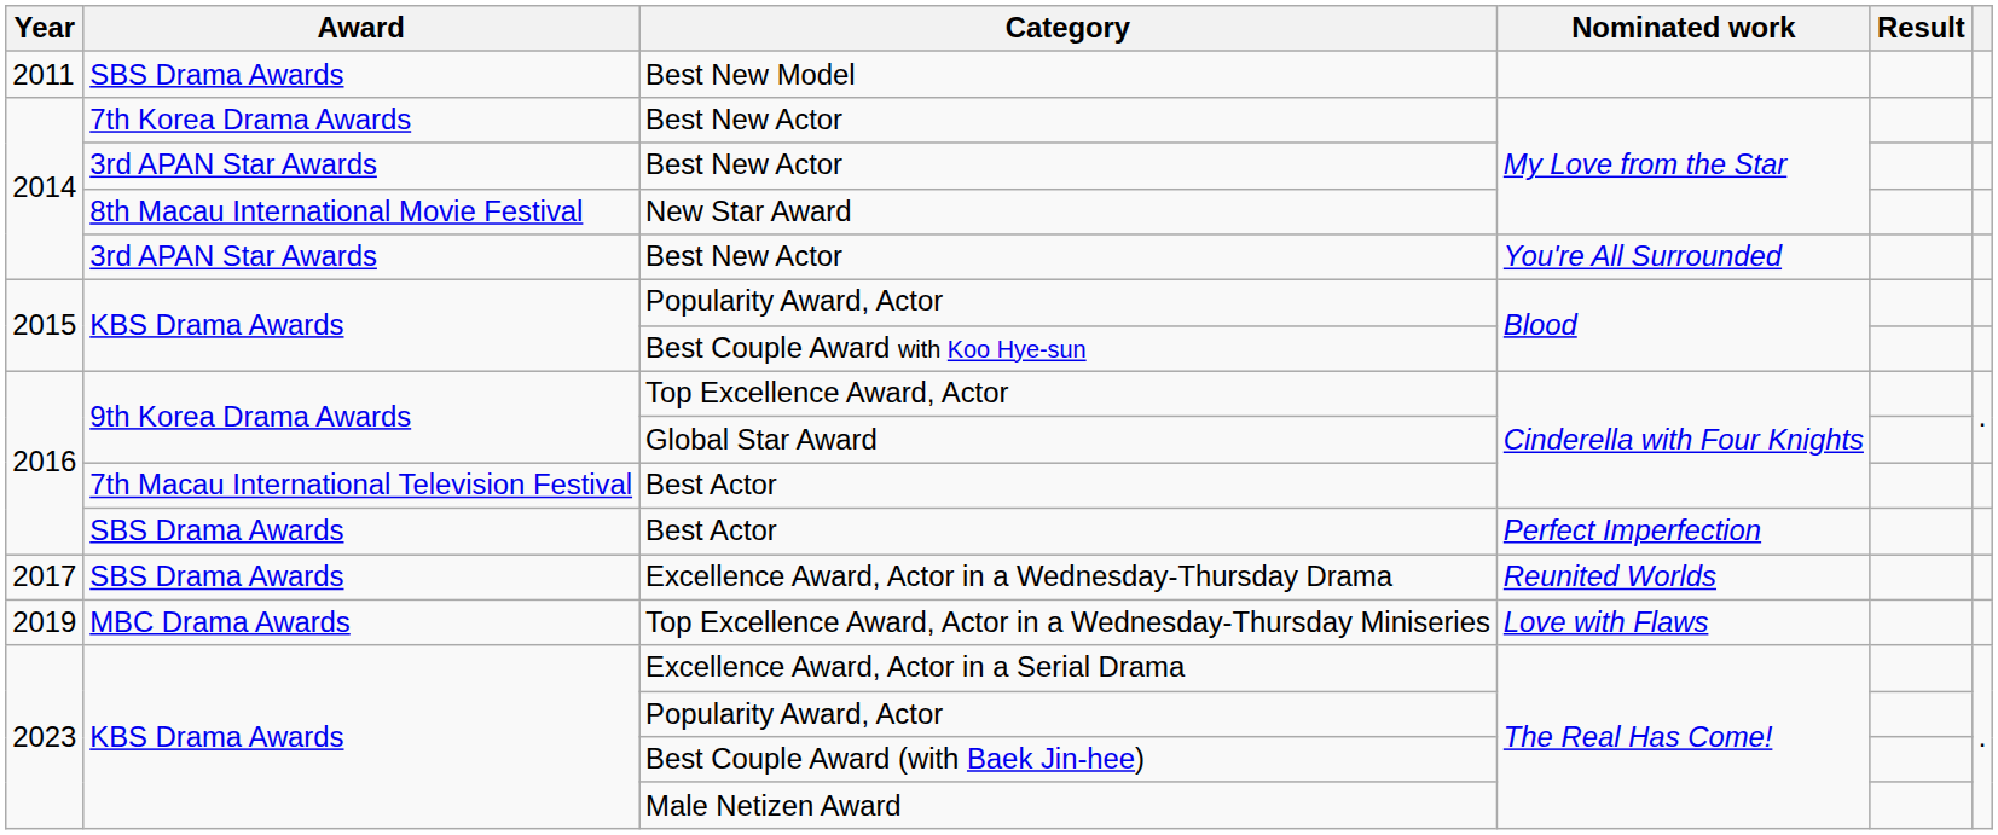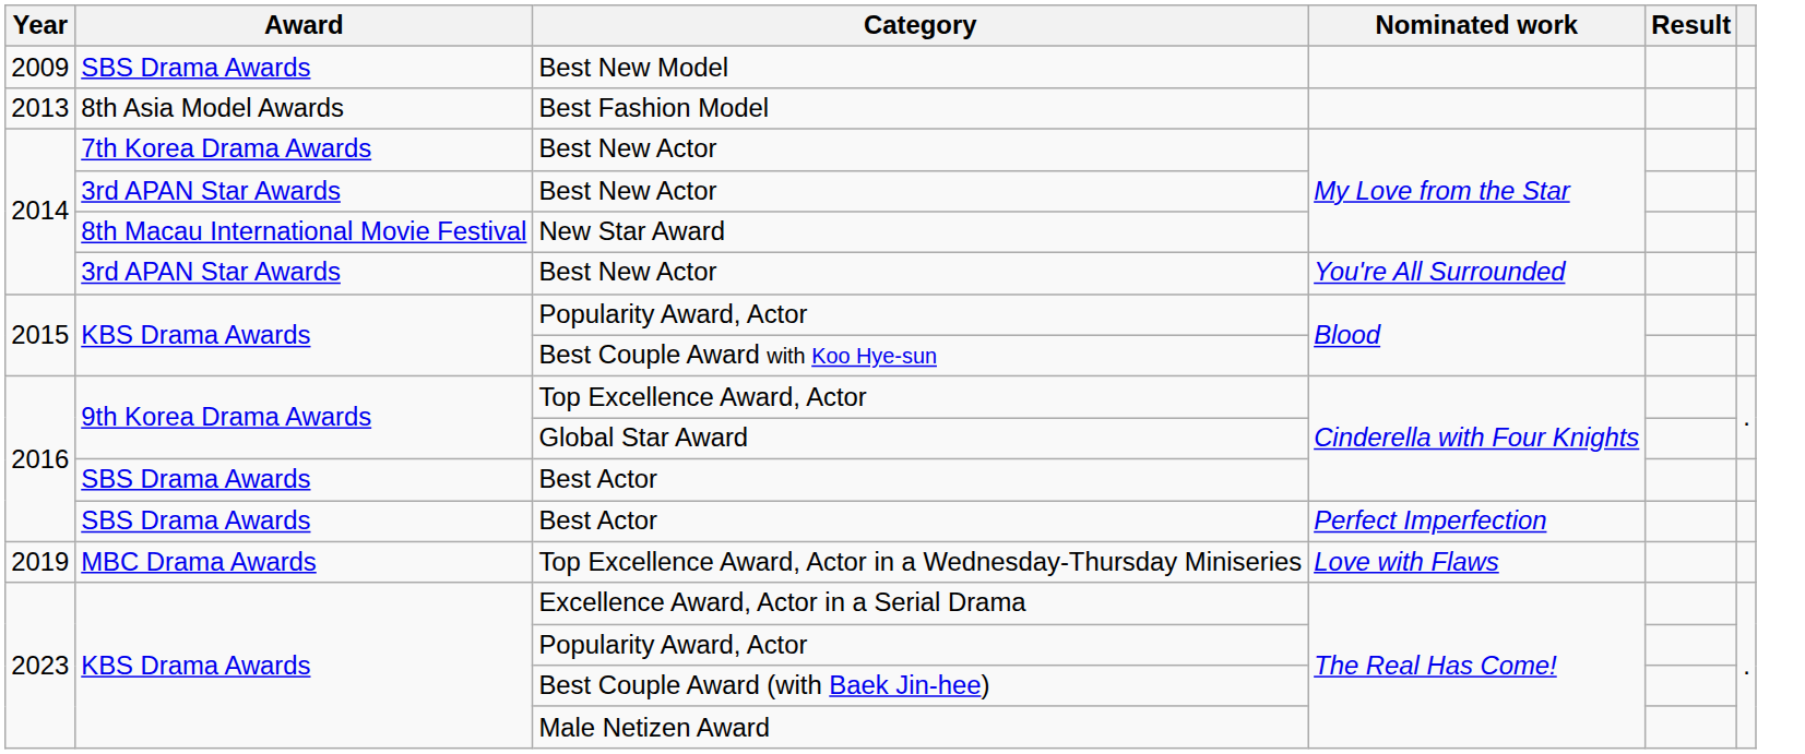 <table class="wikitable sortable">
 <tr>
 <th>Year</th>
 <th>Award</th>
 <th>Category</th>
 <th>Nominated work</th>
 <th>Result</th>
 <th></th>
 </tr>
 <tr>
-<td>2011</td>
+<td>2009</td>
 <td><a href='#'>SBS Drama Awards</a></td>
 <td>Best New Model</td>
+<td></td>
+<td></td>
+<td></td>
+</tr>
+<tr>
+<td>2013</td>
+<td>8th Asia Model Awards</td>
+<td>Best Fashion Model</td>
 <td></td>
 <td></td>
 <td></td>
 </tr>
 <tr>
 <td rowspan="4">2014</td>
 <td><a href='#'>7th Korea Drama Awards</a></td>
 <td>Best New Actor</td>
 <td rowspan="3"><em><a href='#'>My Love from the Star</a></em></td>
 <td></td>
 <td></td>
 </tr>
 <tr>
 <td><a href='#'>3rd APAN Star Awards</a></td>
 <td>Best New Actor</td>
 <td></td>
 <td></td>
 </tr>
 <tr>
 <td><a href='#'>8th Macau International Movie Festival</a></td>
 <td>New Star Award</td>
 <td></td>
 <td></td>
 </tr>
 <tr>
 <td><a href='#'>3rd APAN Star Awards</a></td>
 <td>Best New Actor</td>
 <td><em><a href='#'>You're All Surrounded</a></em></td>
 <td></td>
 <td></td>
 </tr>
 <tr>
 <td rowspan="2">2015</td>
 <td rowspan="2"><a href='#'>KBS Drama Awards</a></td>
 <td>Popularity Award, Actor</td>
 <td rowspan="2"><em><a href='#'>Blood</a></em></td>
 <td></td>
 <td></td>
 </tr>
 <tr>
 <td>Best Couple Award <small>with <a href='#'>Koo Hye-sun</a></small></td>
 <td></td>
 <td></td>
 </tr>
 <tr>
 <td rowspan="4">2016</td>
 <td rowspan="2"><a href='#'>9th Korea Drama Awards</a></td>
 <td>Top Excellence Award, Actor</td>
 <td rowspan="3"><em><a href='#'>Cinderella with Four Knights</a></em></td>
 <td></td>
 <td rowspan=2>.</td>
 </tr>
 <tr>
 <td>Global Star Award</td>
 <td></td>
 </tr>
 <tr>
-<td><a href='#'>7th Macau International Television Festival</a></td>
+<td><a href='#'>SBS Drama Awards</a></td>
 <td>Best Actor</td>
 <td></td>
 <td></td>
 </tr>
 <tr>
 <td><a href='#'>SBS Drama Awards</a></td>
 <td>Best Actor</td>
 <td><a href='#'><em>Perfect Imperfection</em></a></td>
-<td></td>
-<td></td>
-</tr>
-<tr>
-<td>2017</td>
-<td><a href='#'>SBS Drama Awards</a></td>
-<td>Excellence Award, Actor in a Wednesday-Thursday Drama</td>
-<td><em><a href='#'>Reunited Worlds</a></em></td>
 <td></td>
 <td></td>
 </tr>
 <tr>
 <td>2019</td>
 <td><a href='#'>MBC Drama Awards</a></td>
 <td>Top Excellence Award, Actor in a Wednesday-Thursday Miniseries</td>
 <td><em><a href='#'>Love with Flaws</a></em></td>
 <td></td>
 <td></td>
 </tr>
 <tr>
 <td rowspan="4">2023</td>
 <td rowspan="4"><a href='#'>KBS Drama Awards</a></td>
 <td>Excellence Award, Actor in a Serial Drama</td>
 <td rowspan="4"><em><a href='#'>The Real Has Come!</a></em></td>
 <td></td>
 <td rowspan="4">.</td>
 </tr>
 <tr>
 <td>Popularity Award, Actor</td>
 <td></td>
 </tr>
 <tr>
 <td>Best Couple Award (with <a href='#'>Baek Jin-hee</a>)</td>
 <td></td>
 </tr>
 <tr>
 <td>Male Netizen Award</td>
 <td></td>
 </tr>
 </table>
